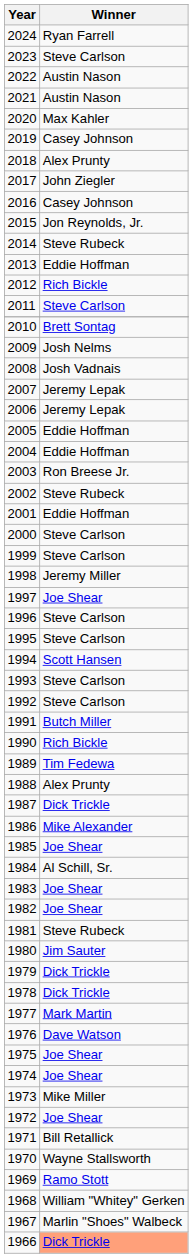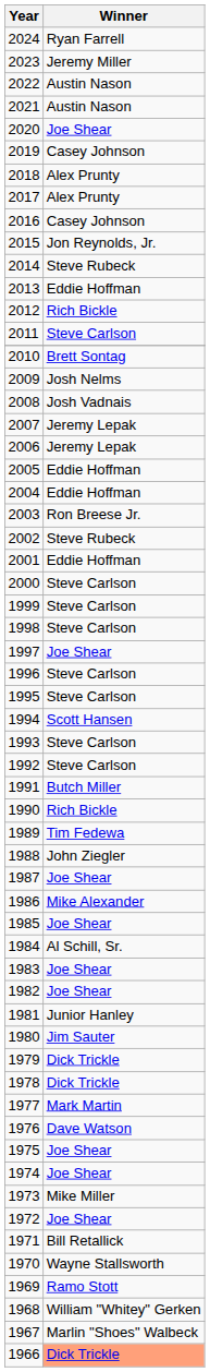 <table class="wikitable" border="1">
 <tr>
 <th>Year</th>
 <th>Winner</th>
 </tr>
 <tr>
 <td>2024</td>
 <td>Ryan Farrell</td>
 </tr>
 <tr>
 <td>2023</td>
-<td>Steve Carlson</td>
+<td>Jeremy Miller</td>
 </tr>
 <tr>
 <td>2022</td>
 <td>Austin Nason</td>
 </tr>
 <tr>
 <td>2021</td>
 <td>Austin Nason</td>
 </tr>
 <tr>
 <td>2020</td>
-<td>Max Kahler</td>
+<td><a href='#'>Joe Shear</a></td>
 </tr>
 <tr>
 <td>2019</td>
 <td>Casey Johnson</td>
 </tr>
 <tr>
 <td>2018</td>
 <td>Alex Prunty</td>
 </tr>
 <tr>
 <td>2017</td>
-<td>John Ziegler</td>
+<td>Alex Prunty</td>
 </tr>
 <tr>
 <td>2016</td>
 <td>Casey Johnson</td>
 </tr>
 <tr>
 <td>2015</td>
 <td>Jon Reynolds, Jr.</td>
 </tr>
 <tr>
 <td>2014</td>
 <td>Steve Rubeck</td>
 </tr>
 <tr>
 <td>2013</td>
 <td>Eddie Hoffman</td>
 </tr>
 <tr>
 <td>2012</td>
 <td><a href='#'>Rich Bickle</a></td>
 </tr>
 <tr>
 <td>2011</td>
 <td><a href='#'>Steve Carlson</a></td>
 </tr>
 <tr>
 </tr>
 <tr>
 <td>2010</td>
 <td><a href='#'>Brett Sontag</a></td>
 </tr>
 <tr>
 <td>2009</td>
 <td>Josh Nelms</td>
 </tr>
 <tr>
 <td>2008</td>
 <td>Josh Vadnais</td>
 </tr>
 <tr>
 <td>2007</td>
 <td>Jeremy Lepak</td>
 </tr>
 <tr>
 <td>2006</td>
 <td>Jeremy Lepak</td>
 </tr>
 <tr>
 <td>2005</td>
 <td>Eddie Hoffman</td>
 </tr>
 <tr>
 <td>2004</td>
 <td>Eddie Hoffman</td>
 </tr>
 <tr>
 <td>2003</td>
 <td>Ron Breese Jr.</td>
 </tr>
 <tr>
 <td>2002</td>
 <td>Steve Rubeck</td>
 </tr>
 <tr>
 <td>2001</td>
 <td>Eddie Hoffman</td>
 </tr>
 <tr>
 <td>2000</td>
 <td>Steve Carlson</td>
 </tr>
 <tr>
 <td>1999</td>
 <td>Steve Carlson</td>
 </tr>
 <tr>
 <td>1998</td>
-<td>Jeremy Miller</td>
+<td>Steve Carlson</td>
 </tr>
 <tr>
 <td>1997</td>
 <td><a href='#'>Joe Shear</a></td>
 </tr>
 <tr>
 <td>1996</td>
 <td>Steve Carlson</td>
 </tr>
 <tr>
 <td>1995</td>
 <td>Steve Carlson</td>
 </tr>
 <tr>
 <td>1994</td>
 <td><a href='#'>Scott Hansen</a></td>
 </tr>
 <tr>
 <td>1993</td>
 <td>Steve Carlson</td>
 </tr>
 <tr>
 <td>1992</td>
 <td>Steve Carlson</td>
 </tr>
 <tr>
 <td>1991</td>
 <td><a href='#'>Butch Miller</a></td>
 </tr>
 <tr>
 <td>1990</td>
 <td><a href='#'>Rich Bickle</a></td>
 </tr>
 <tr>
 <td>1989</td>
 <td><a href='#'>Tim Fedewa</a></td>
 </tr>
 <tr>
 <td>1988</td>
-<td>Alex Prunty</td>
+<td>John Ziegler</td>
 </tr>
 <tr>
 <td>1987</td>
-<td><a href='#'>Dick Trickle</a></td>
+<td><a href='#'>Joe Shear</a></td>
 </tr>
 <tr>
 <td>1986</td>
 <td><a href='#'>Mike Alexander</a></td>
 </tr>
 <tr>
 <td>1985</td>
 <td><a href='#'>Joe Shear</a></td>
 </tr>
 <tr>
 <td>1984</td>
 <td>Al Schill, Sr.</td>
 </tr>
 <tr>
 <td>1983</td>
 <td><a href='#'>Joe Shear</a></td>
 </tr>
 <tr>
 <td>1982</td>
 <td><a href='#'>Joe Shear</a></td>
 </tr>
 <tr>
 <td>1981</td>
-<td>Steve Rubeck</td>
+<td>Junior Hanley</td>
 </tr>
 <tr>
 <td>1980</td>
 <td><a href='#'>Jim Sauter</a></td>
 </tr>
 <tr>
 <td>1979</td>
 <td><a href='#'>Dick Trickle</a></td>
 </tr>
 <tr>
 <td>1978</td>
 <td><a href='#'>Dick Trickle</a></td>
 </tr>
 <tr>
 <td>1977</td>
 <td><a href='#'>Mark Martin</a></td>
 </tr>
 <tr>
 <td>1976</td>
 <td><a href='#'>Dave Watson</a></td>
 </tr>
 <tr>
 <td>1975</td>
 <td><a href='#'>Joe Shear</a></td>
 </tr>
 <tr>
 <td>1974</td>
 <td><a href='#'>Joe Shear</a></td>
 </tr>
 <tr>
 <td>1973</td>
 <td>Mike Miller</td>
 </tr>
 <tr>
 <td>1972</td>
 <td><a href='#'>Joe Shear</a></td>
 </tr>
 <tr>
 <td>1971</td>
 <td>Bill Retallick</td>
 </tr>
 <tr>
 <td>1970</td>
 <td>Wayne Stallsworth</td>
 </tr>
 <tr>
 <td>1969</td>
 <td><a href='#'>Ramo Stott</a></td>
 </tr>
 <tr>
 <td>1968</td>
 <td>William "Whitey" Gerken</td>
 </tr>
 <tr>
 <td>1967</td>
 <td>Marlin "Shoes" Walbeck</td>
 </tr>
 <tr>
 <td>1966</td>
 <td style="background: lightsalmon;"><a href='#'>Dick Trickle</a></td>
 </tr>
 </table>
